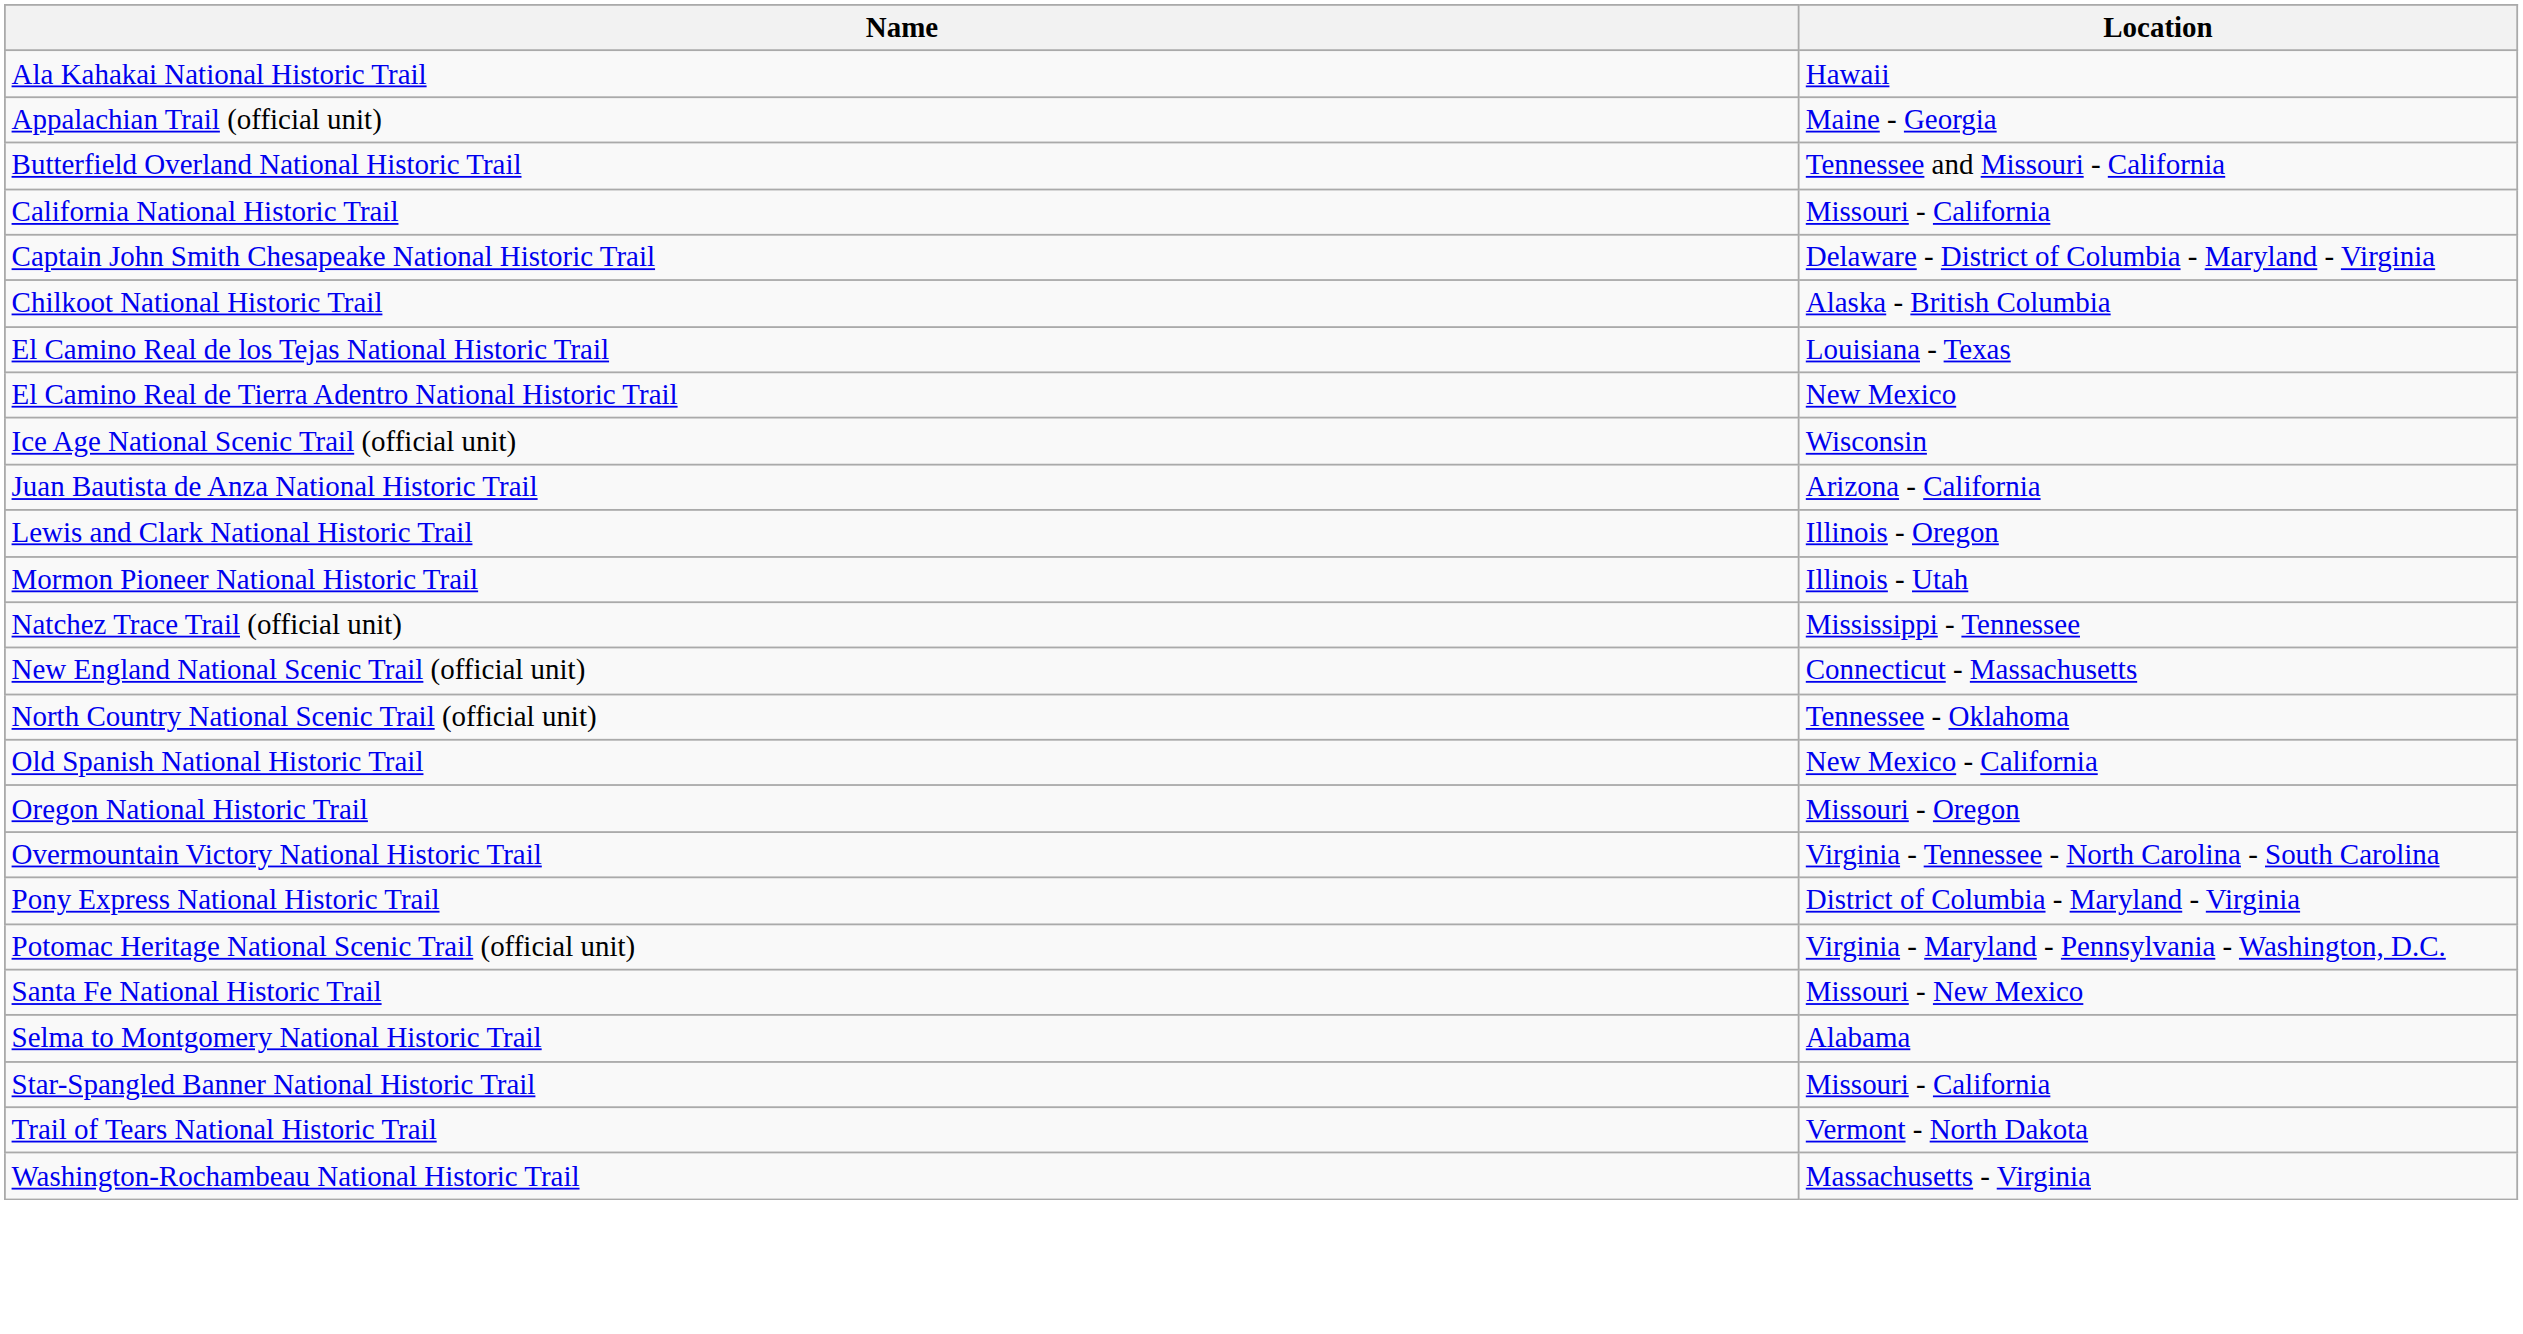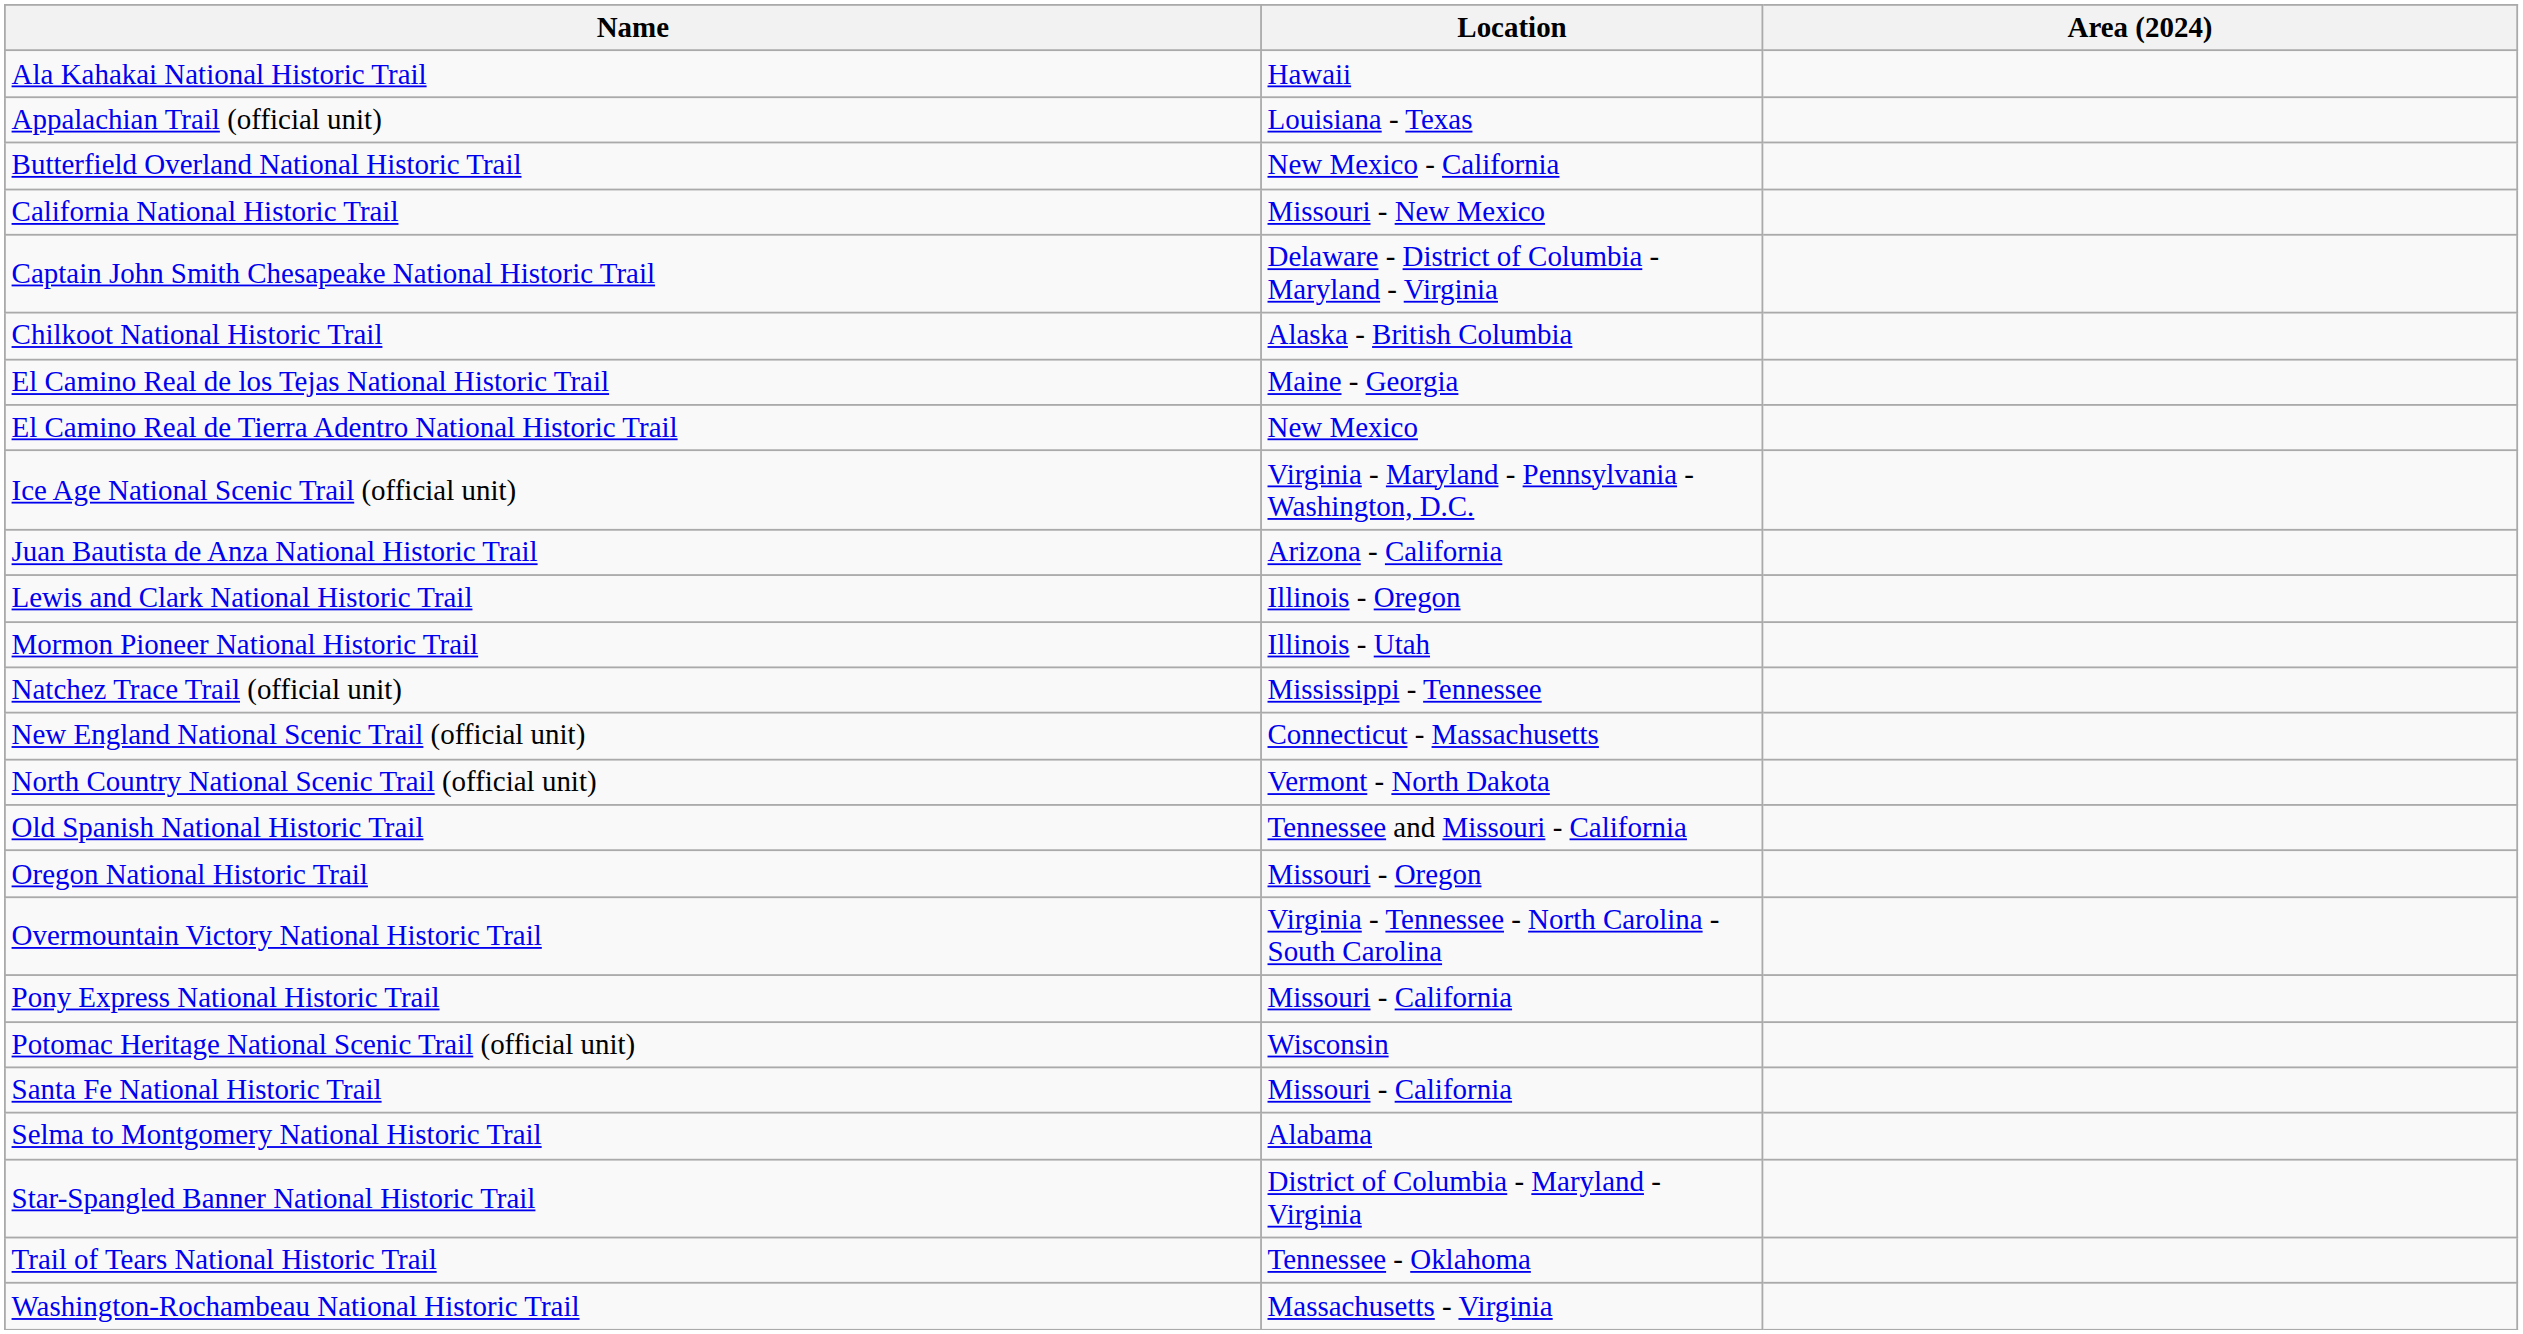 <table class="sortable wikitable" style="width:70%">
 <tr>
 <th style="width:50%;">Name</th>
 <th style="width:20%;">Location</th>
+<th>Area (2024)</th>
 </tr>
 <tr>
 <td><a href='#'>Ala Kahakai National Historic Trail</a></td>
 <td><a href='#'>Hawaii</a></td>
+<td></td>
 </tr>
 <tr>
 <td><a href='#'>Appalachian Trail</a> (official unit)</td>
-<td><a href='#'>Maine</a> - <a href='#'>Georgia</a></td>
+<td><a href='#'>Louisiana</a> - <a href='#'>Texas</a></td>
+<td></td>
 </tr>
 <tr>
 <td><a href='#'>Butterfield Overland National Historic Trail</a></td>
-<td><a href='#'>Tennessee</a> and <a href='#'>Missouri</a> - <a href='#'>California</a></td>
+<td><a href='#'>New Mexico</a> - <a href='#'>California</a></td>
+<td></td>
 </tr>
 <tr>
 <td><a href='#'>California National Historic Trail</a></td>
-<td><a href='#'>Missouri</a> - <a href='#'>California</a></td>
+<td><a href='#'>Missouri</a> - <a href='#'>New Mexico</a></td>
+<td></td>
 </tr>
 <tr>
 <td><a href='#'>Captain John Smith Chesapeake National Historic Trail</a></td>
 <td><a href='#'>Delaware</a> - <a href='#'>District of Columbia</a> - <a href='#'>Maryland</a> - <a href='#'>Virginia</a></td>
+<td></td>
 </tr>
 <tr>
 <td><a href='#'>Chilkoot National Historic Trail</a></td>
 <td><a href='#'>Alaska</a> - <a href='#'>British Columbia</a></td>
+<td></td>
 </tr>
 <tr>
 <td><a href='#'>El Camino Real de los Tejas National Historic Trail</a></td>
-<td><a href='#'>Louisiana</a> - <a href='#'>Texas</a></td>
+<td><a href='#'>Maine</a> - <a href='#'>Georgia</a></td>
+<td></td>
 </tr>
 <tr>
 <td><a href='#'>El Camino Real de Tierra Adentro National Historic Trail</a></td>
 <td><a href='#'>New Mexico</a></td>
+<td></td>
 </tr>
 <tr>
 <td><a href='#'>Ice Age National Scenic Trail</a> (official unit)</td>
-<td><a href='#'>Wisconsin</a></td>
+<td><a href='#'>Virginia</a> - <a href='#'>Maryland</a> - <a href='#'>Pennsylvania</a> - <a href='#'>Washington, D.C.</a></td>
+<td></td>
 </tr>
 <tr>
 <td><a href='#'>Juan Bautista de Anza National Historic Trail</a></td>
 <td><a href='#'>Arizona</a> - <a href='#'>California</a></td>
+<td></td>
 </tr>
 <tr>
 <td><a href='#'>Lewis and Clark National Historic Trail</a></td>
 <td><a href='#'>Illinois</a> - <a href='#'>Oregon</a></td>
+<td></td>
 </tr>
 <tr>
 <td><a href='#'>Mormon Pioneer National Historic Trail</a></td>
 <td><a href='#'>Illinois</a> - <a href='#'>Utah</a></td>
+<td></td>
 </tr>
 <tr>
 <td><a href='#'>Natchez Trace Trail</a> (official unit)</td>
 <td><a href='#'>Mississippi</a> - <a href='#'>Tennessee</a></td>
+<td></td>
 </tr>
 <tr>
 <td><a href='#'>New England National Scenic Trail</a> (official unit)</td>
 <td><a href='#'>Connecticut</a> - <a href='#'>Massachusetts</a></td>
+<td></td>
 </tr>
 <tr>
 <td><a href='#'>North Country National Scenic Trail</a> (official unit)</td>
-<td><a href='#'>Tennessee</a> - <a href='#'>Oklahoma</a></td>
+<td><a href='#'>Vermont</a> - <a href='#'>North Dakota</a></td>
+<td></td>
 </tr>
 <tr>
 <td><a href='#'>Old Spanish National Historic Trail</a></td>
-<td><a href='#'>New Mexico</a> - <a href='#'>California</a></td>
+<td><a href='#'>Tennessee</a> and <a href='#'>Missouri</a> - <a href='#'>California</a></td>
+<td></td>
 </tr>
 <tr>
 <td><a href='#'>Oregon National Historic Trail</a></td>
 <td><a href='#'>Missouri</a> - <a href='#'>Oregon</a></td>
+<td></td>
 </tr>
 <tr>
 <td><a href='#'>Overmountain Victory National Historic Trail</a></td>
 <td><a href='#'>Virginia</a> - <a href='#'>Tennessee</a> - <a href='#'>North Carolina</a> - <a href='#'>South Carolina</a></td>
+<td></td>
 </tr>
 <tr>
 <td><a href='#'>Pony Express National Historic Trail</a></td>
-<td><a href='#'>District of Columbia</a> - <a href='#'>Maryland</a> - <a href='#'>Virginia</a></td>
+<td><a href='#'>Missouri</a> - <a href='#'>California</a></td>
+<td></td>
 </tr>
 <tr>
 <td><a href='#'>Potomac Heritage National Scenic Trail</a> (official unit)</td>
-<td><a href='#'>Virginia</a> - <a href='#'>Maryland</a> - <a href='#'>Pennsylvania</a> - <a href='#'>Washington, D.C.</a></td>
+<td><a href='#'>Wisconsin</a></td>
+<td></td>
 </tr>
 <tr>
 <td><a href='#'>Santa Fe National Historic Trail</a></td>
-<td><a href='#'>Missouri</a> - <a href='#'>New Mexico</a></td>
+<td><a href='#'>Missouri</a> - <a href='#'>California</a></td>
+<td></td>
 </tr>
 <tr>
 <td><a href='#'>Selma to Montgomery National Historic Trail</a></td>
 <td><a href='#'>Alabama</a></td>
+<td></td>
 </tr>
 <tr>
 <td><a href='#'>Star-Spangled Banner National Historic Trail</a></td>
-<td><a href='#'>Missouri</a> - <a href='#'>California</a></td>
+<td><a href='#'>District of Columbia</a> - <a href='#'>Maryland</a> - <a href='#'>Virginia</a></td>
+<td></td>
 </tr>
 <tr>
 <td><a href='#'>Trail of Tears National Historic Trail</a></td>
-<td><a href='#'>Vermont</a> - <a href='#'>North Dakota</a></td>
+<td><a href='#'>Tennessee</a> - <a href='#'>Oklahoma</a></td>
+<td></td>
 </tr>
 <tr>
 <td><a href='#'>Washington-Rochambeau National Historic Trail</a></td>
 <td><a href='#'>Massachusetts</a> - <a href='#'>Virginia</a></td>
+<td></td>
 </tr>
 </table>
